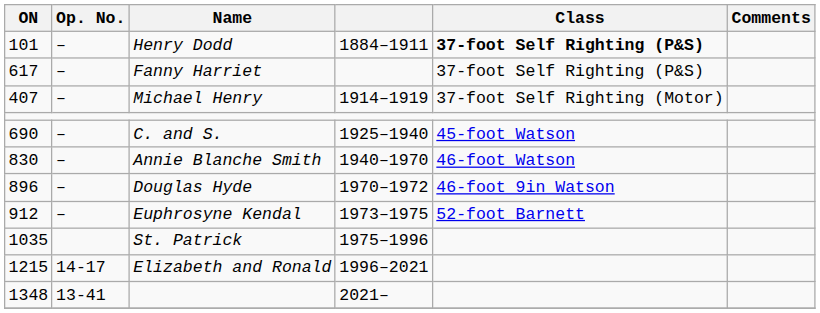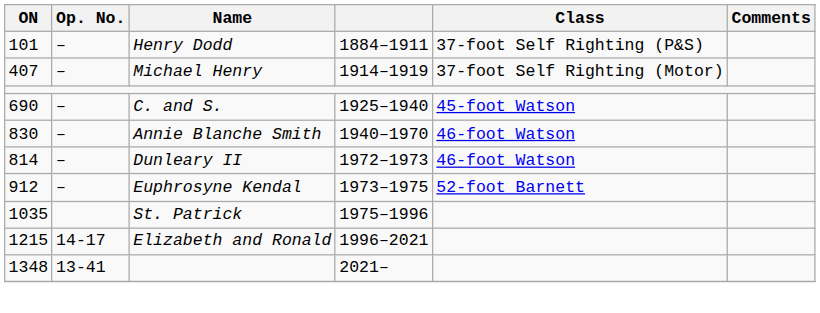 <table class="wikitable">
 <tr>
 <th>ON</th>
 <th>Op. No.</th>
 <th>Name</th>
 <th></th>
 <th>Class</th>
 <th>Comments</th>
 </tr>
 <tr>
 <td>101</td>
 <td>–</td>
 <td><em>Henry Dodd</em></td>
 <td>1884–1911</td>
-<td><strong>37-foot Self Righting (P&S)</strong></td>
-<td></td>
-</tr>
-<tr>
-<td>617</td>
-<td>–</td>
-<td><em>Fanny Harriet</em></td>
-<td></td>
 <td>37-foot Self Righting (P&S)</td>
 <td></td>
 </tr>
 <tr>
 <td>407</td>
 <td>–</td>
 <td><em>Michael Henry</em></td>
 <td>1914–1919</td>
 <td>37-foot Self Righting (Motor)</td>
 <td></td>
 </tr>
 <tr>
 <td colspan=6 style=" text-align: center;"></td>
 </tr>
 <tr>
 <td>690</td>
 <td>–</td>
 <td><em>C. and S.</em></td>
 <td>1925–1940</td>
 <td><a href='#'>45-foot Watson</a></td>
 <td></td>
 </tr>
 <tr>
 <td>830</td>
 <td>–</td>
 <td><em>Annie Blanche Smith</em></td>
 <td>1940–1970</td>
 <td><a href='#'>46-foot Watson</a></td>
 <td></td>
 </tr>
 <tr>
-<td>896</td>
+<td>814</td>
 <td>–</td>
-<td><em>Douglas Hyde</em></td>
-<td>1970–1972</td>
-<td><a href='#'>46-foot 9in Watson</a></td>
+<td><em>Dunleary II</em></td>
+<td>1972–1973</td>
+<td><a href='#'>46-foot Watson</a></td>
 <td></td>
 </tr>
 <tr>
 <td>912</td>
 <td>–</td>
 <td><em>Euphrosyne Kendal</em></td>
 <td>1973–1975</td>
 <td><a href='#'>52-foot Barnett</a></td>
 <td></td>
 </tr>
 <tr>
 <td>1035</td>
 <td></td>
 <td><em>St. Patrick</em></td>
 <td>1975–1996</td>
 <td></td>
 <td></td>
 </tr>
 <tr>
 <td>1215</td>
 <td>14-17</td>
 <td><em>Elizabeth and Ronald</em></td>
 <td>1996–2021</td>
 <td></td>
 <td></td>
 </tr>
 <tr>
 <td>1348</td>
 <td>13-41</td>
 <td></td>
 <td>2021–</td>
 <td></td>
 <td></td>
 </tr>
 <tr>
 </tr>
 </table>
